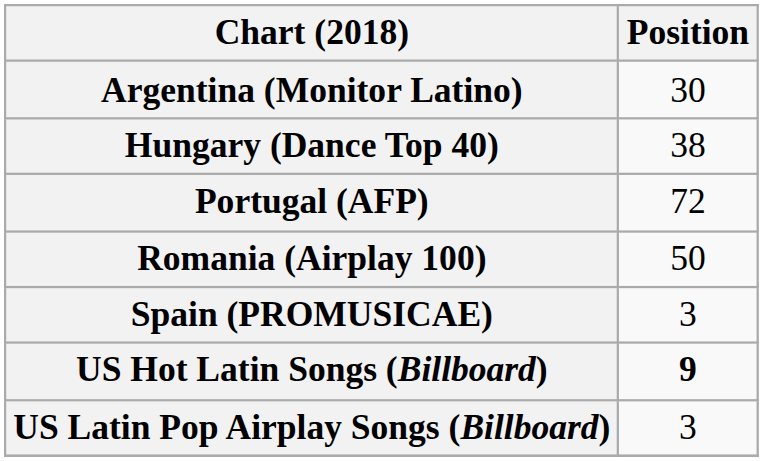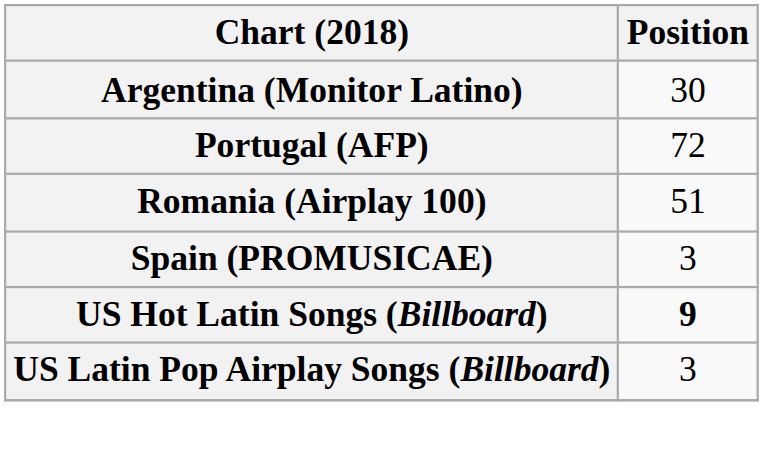 <table class="wikitable plainrowheaders sortable" style="text-align:center">
 <tr>
 <th scope="col">Chart (2018)</th>
 <th scope="col">Position</th>
 </tr>
 <tr>
 <th scope="row">Argentina (Monitor Latino)</th>
 <td>30</td>
 </tr>
 <tr>
-<th scope="row">Hungary (Dance Top 40)</th>
-<td>38</td>
-</tr>
-<tr>
 <th scope="row">Portugal (AFP)</th>
 <td>72</td>
 </tr>
 <tr>
 <th scope="row">Romania (Airplay 100)</th>
-<td>50</td>
+<td>51</td>
 </tr>
 <tr>
 <th scope="row">Spain (PROMUSICAE)</th>
 <td>3</td>
 </tr>
 <tr>
 <th scope="row">US Hot Latin Songs (<em>Billboard</em>)</th>
 <td><strong>9</strong></td>
 </tr>
 <tr>
 <th scope="row">US Latin Pop Airplay Songs (<em>Billboard</em>)</th>
 <td>3</td>
 </tr>
 <tr>
 </tr>
 </table>
